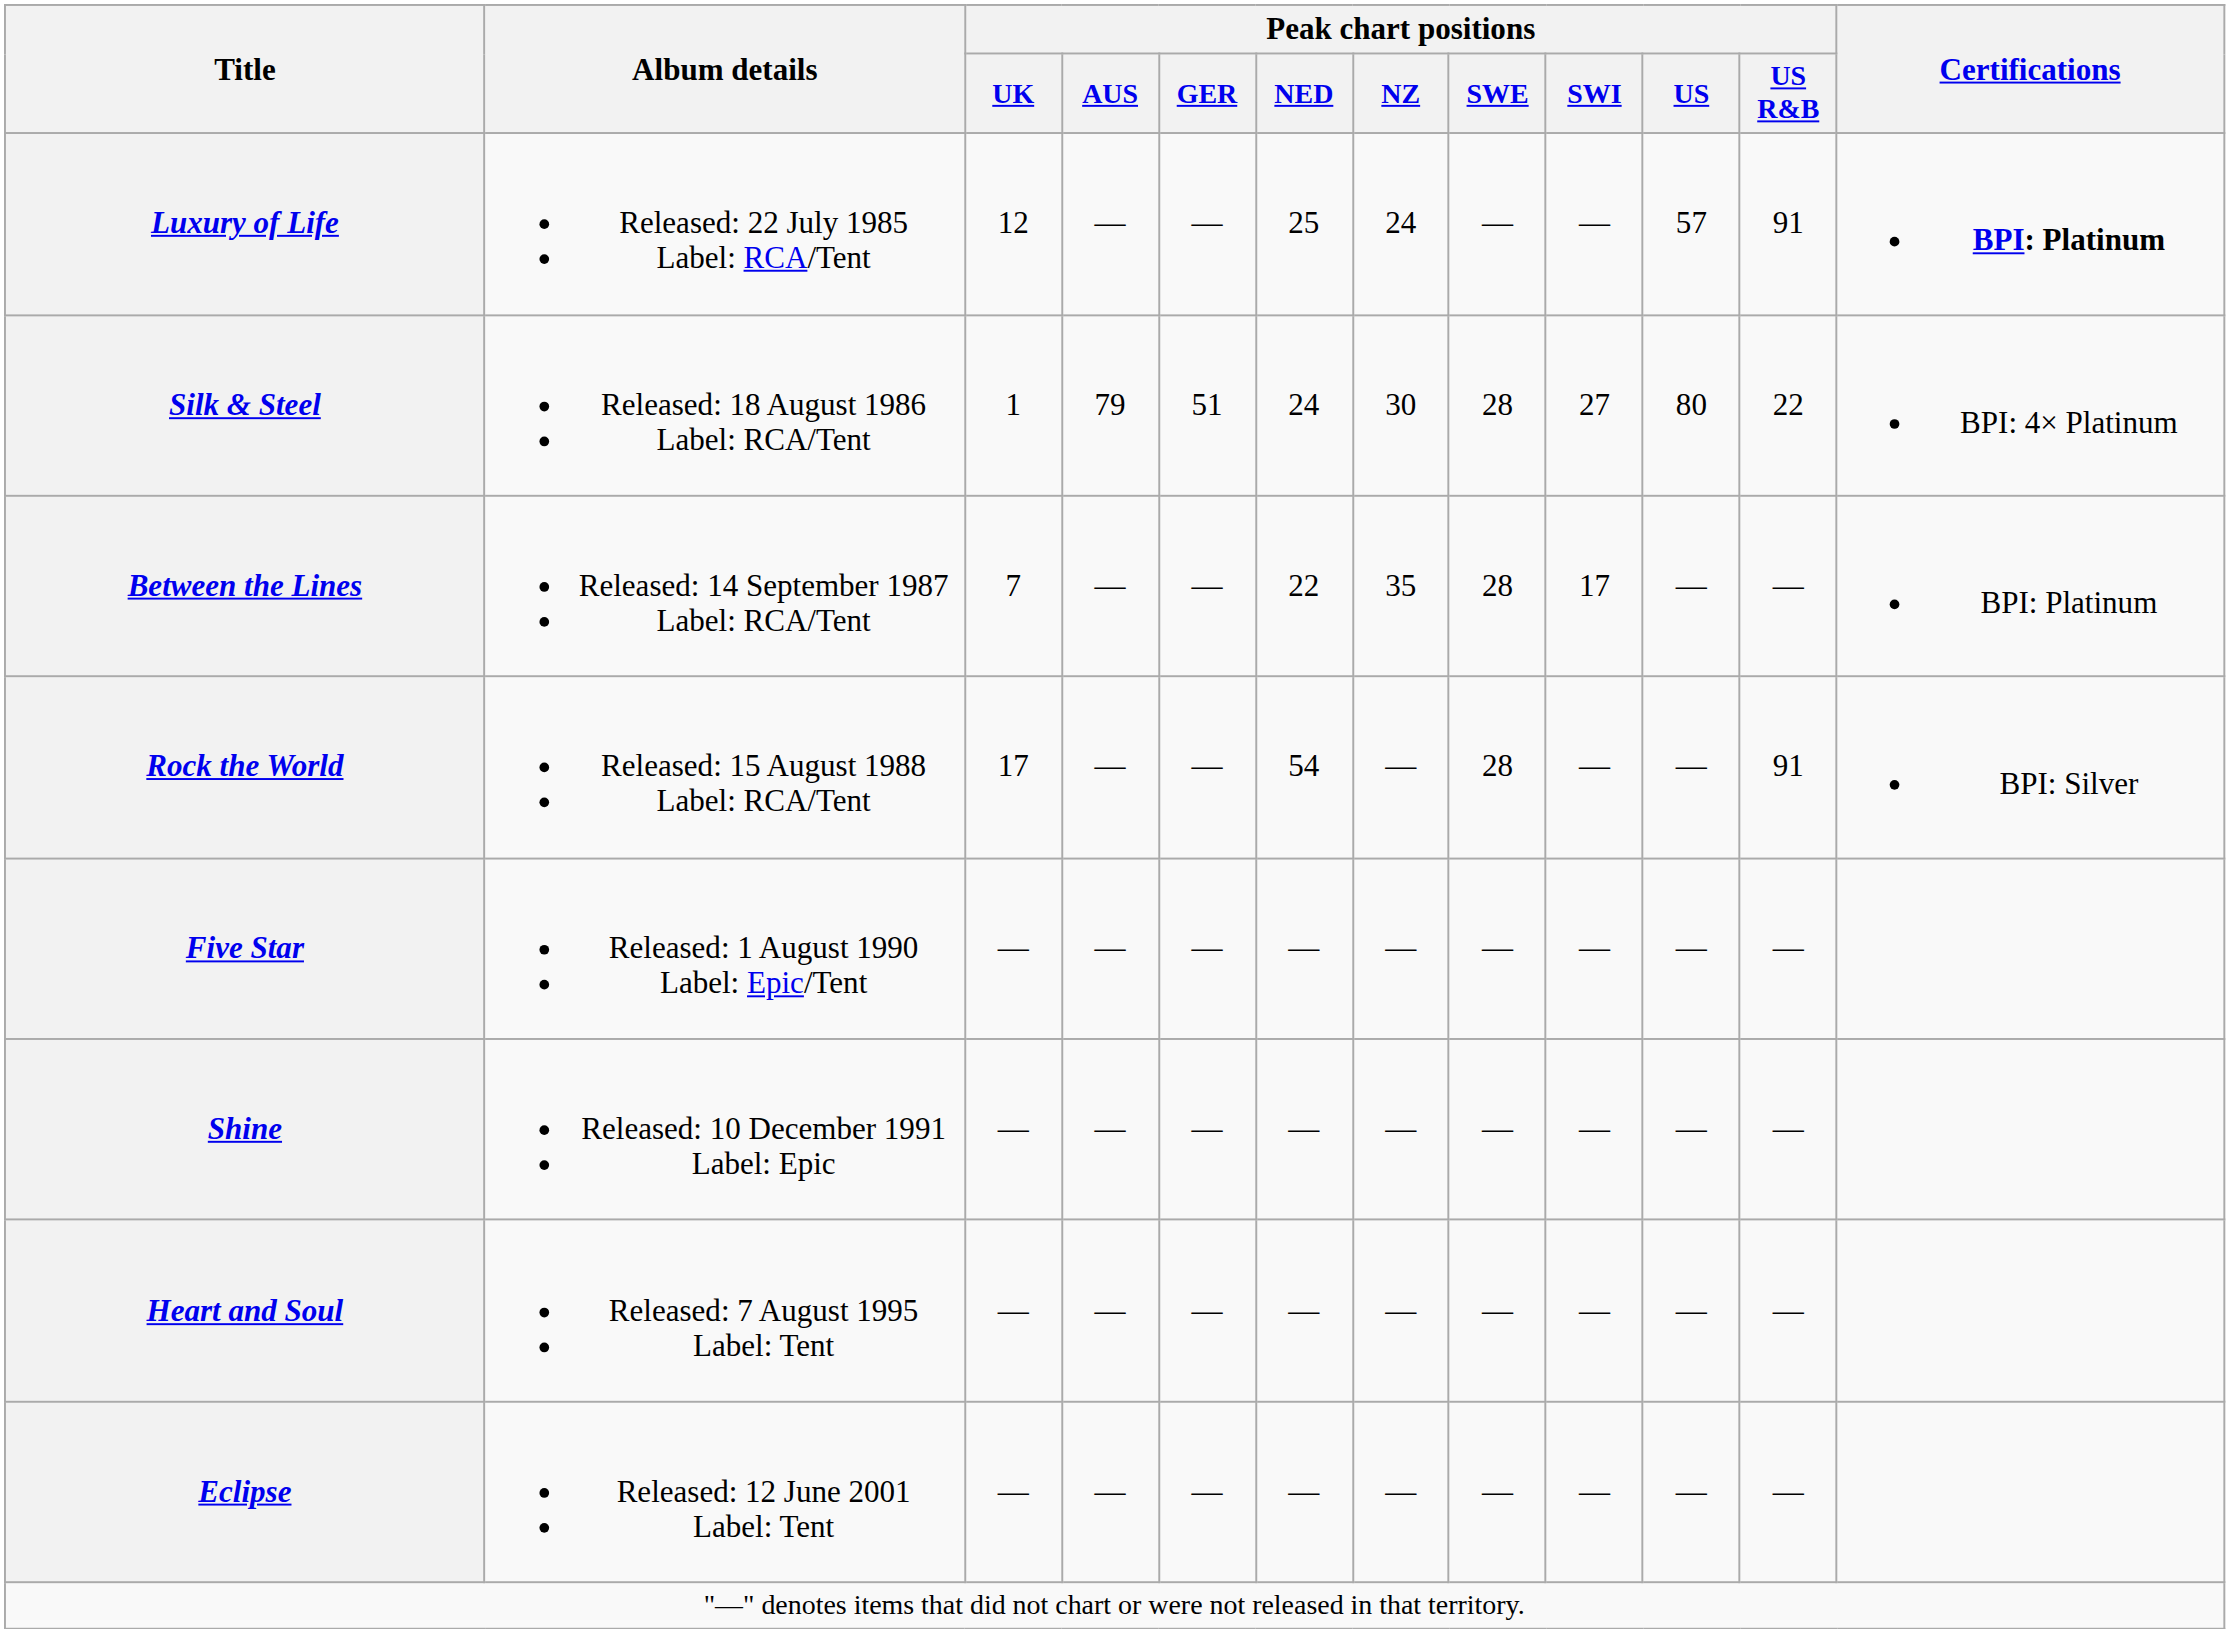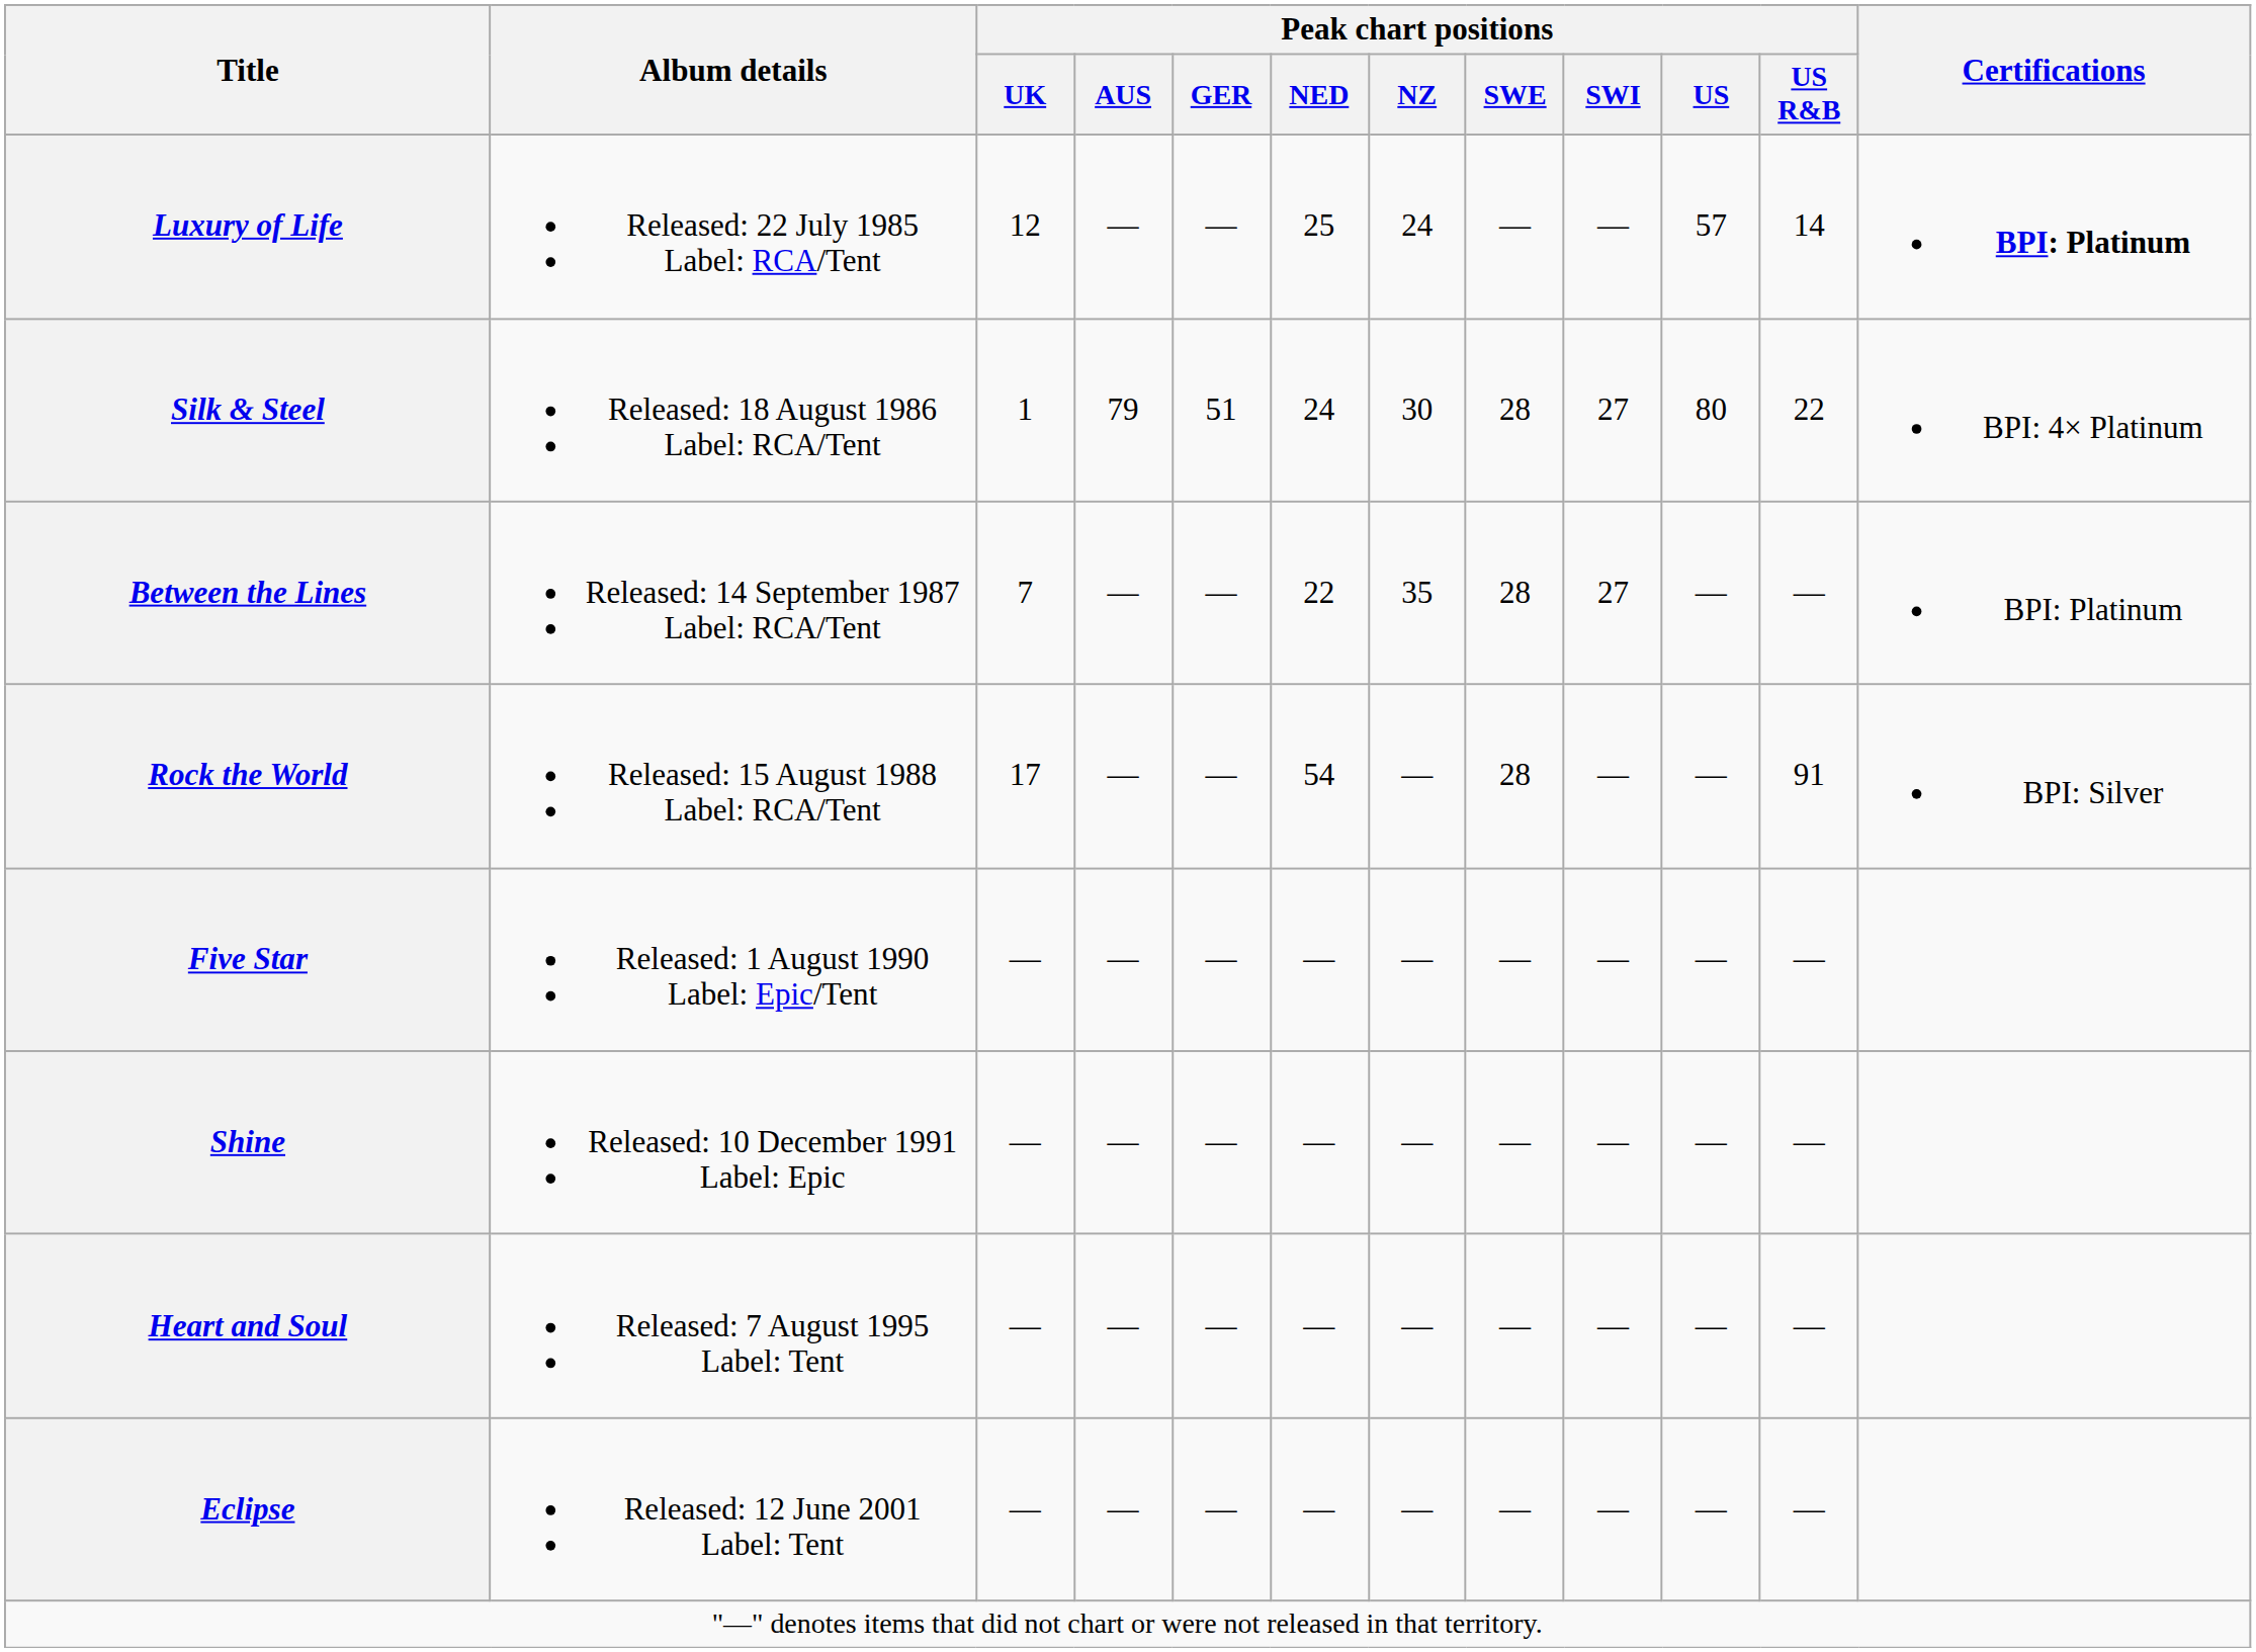 <table class="wikitable plainrowheaders" style="text-align:center;">
 <tr>
 <th scope="col" rowspan="2" style="width:15em;">Title</th>
 <th scope="col" rowspan="2" style="width:15em;">Album details</th>
 <th scope="col" colspan="9">Peak chart positions</th>
 <th rowspan="2" style="width:12em;"><a href='#'>Certifications</a></th>
 </tr>
 <tr>
 <th scope="col" style="width:3em;font-size:90%;"><a href='#'>UK</a><br></th>
 <th scope="col" style="width:3em;font-size:90%;"><a href='#'>AUS</a><br></th>
 <th scope="col" style="width:3em;font-size:90%;"><a href='#'>GER</a><br></th>
 <th scope="col" style="width:3em;font-size:90%;"><a href='#'>NED</a><br></th>
 <th scope="col" style="width:3em;font-size:90%;"><a href='#'>NZ</a><br></th>
 <th scope="col" style="width:3em;font-size:90%;"><a href='#'>SWE</a><br></th>
 <th scope="col" style="width:3em;font-size:90%;"><a href='#'>SWI</a><br></th>
 <th scope="col" style="width:3em;font-size:90%;"><a href='#'>US</a><br></th>
 <th scope="col" style="width:3em;font-size:90%;"><a href='#'>US<br>R&B</a><br></th>
 </tr>
 <tr>
 <th scope="row"><em><a href='#'>Luxury of Life</a></em></th>
 <td><br><ul><li>Released: 22 July 1985</li><li>Label: <a href='#'>RCA</a>/Tent</li></ul></td>
 <td>12</td>
 <td>—</td>
 <td>—</td>
 <td>25</td>
 <td>24</td>
 <td>—</td>
 <td>—</td>
 <td>57</td>
-<td>91</td>
+<td>14</td>
 <td><strong><br><ul><li><a href='#'>BPI</a>: Platinum</li></ul></strong></td>
 </tr>
 <tr>
 <th scope="row"><em><a href='#'>Silk & Steel</a></em></th>
 <td><br><ul><li>Released: 18 August 1986</li><li>Label: RCA/Tent</li></ul></td>
 <td>1</td>
 <td>79</td>
 <td>51</td>
 <td>24</td>
 <td>30</td>
 <td>28</td>
 <td>27</td>
 <td>80</td>
 <td>22</td>
 <td><br><ul><li>BPI: 4× Platinum</li></ul></td>
 </tr>
 <tr>
 <th scope="row"><em><a href='#'>Between the Lines</a></em></th>
 <td><br><ul><li>Released: 14 September 1987</li><li>Label: RCA/Tent</li></ul></td>
 <td>7</td>
 <td>—</td>
 <td>—</td>
 <td>22</td>
 <td>35</td>
 <td>28</td>
-<td>17</td>
+<td>27</td>
 <td>—</td>
 <td>—</td>
 <td><br><ul><li>BPI: Platinum</li></ul></td>
 </tr>
 <tr>
 <th scope="row"><em><a href='#'>Rock the World</a></em></th>
 <td><br><ul><li>Released: 15 August 1988</li><li>Label: RCA/Tent</li></ul></td>
 <td>17</td>
 <td>—</td>
 <td>—</td>
 <td>54</td>
 <td>—</td>
 <td>28</td>
 <td>—</td>
 <td>—</td>
 <td>91</td>
 <td><br><ul><li>BPI: Silver</li></ul></td>
 </tr>
 <tr>
 <th scope="row"><em><a href='#'>Five Star</a></em></th>
 <td><br><ul><li>Released: 1 August 1990</li><li>Label: <a href='#'>Epic</a>/Tent</li></ul></td>
 <td>—</td>
 <td>—</td>
 <td>—</td>
 <td>—</td>
 <td>—</td>
 <td>—</td>
 <td>—</td>
 <td>—</td>
 <td>—</td>
 <td></td>
 </tr>
 <tr>
 <th scope="row"><em><a href='#'>Shine</a></em></th>
 <td><br><ul><li>Released: 10 December 1991</li><li>Label: Epic</li></ul></td>
 <td>—</td>
 <td>—</td>
 <td>—</td>
 <td>—</td>
 <td>—</td>
 <td>—</td>
 <td>—</td>
 <td>—</td>
 <td>—</td>
 <td></td>
 </tr>
 <tr>
 <th scope="row"><em><a href='#'>Heart and Soul</a></em></th>
 <td><br><ul><li>Released: 7 August 1995</li><li>Label: Tent</li></ul></td>
 <td>—</td>
 <td>—</td>
 <td>—</td>
 <td>—</td>
 <td>—</td>
 <td>—</td>
 <td>—</td>
 <td>—</td>
 <td>—</td>
 <td></td>
 </tr>
 <tr>
 <th scope="row"><em><a href='#'>Eclipse</a></em></th>
 <td><br><ul><li>Released: 12 June 2001</li><li>Label: Tent</li></ul></td>
 <td>—</td>
 <td>—</td>
 <td>—</td>
 <td>—</td>
 <td>—</td>
 <td>—</td>
 <td>—</td>
 <td>—</td>
 <td>—</td>
 <td></td>
 </tr>
 <tr>
 <td align="center" colspan="15" style="font-size:90%">"—" denotes items that did not chart or were not released in that territory.</td>
 </tr>
 </table>
